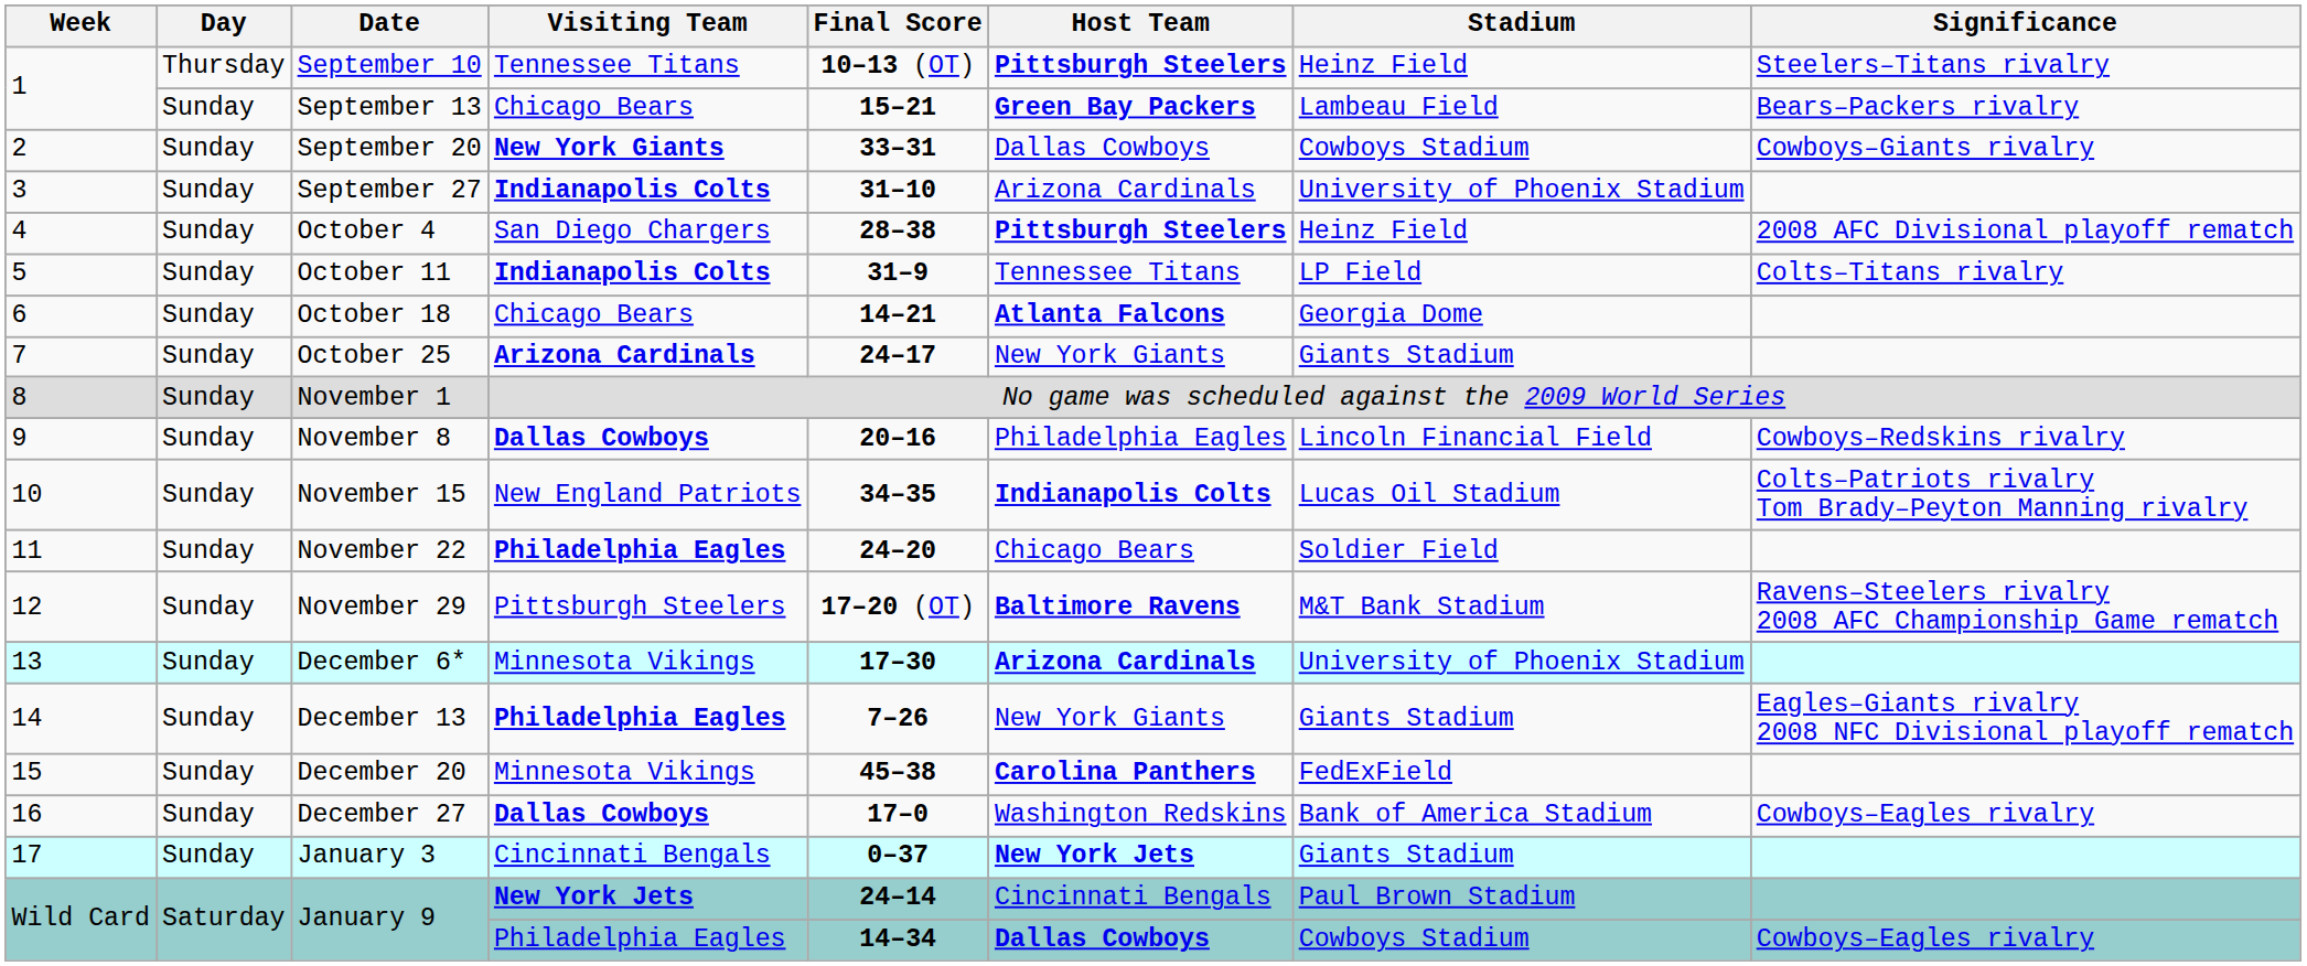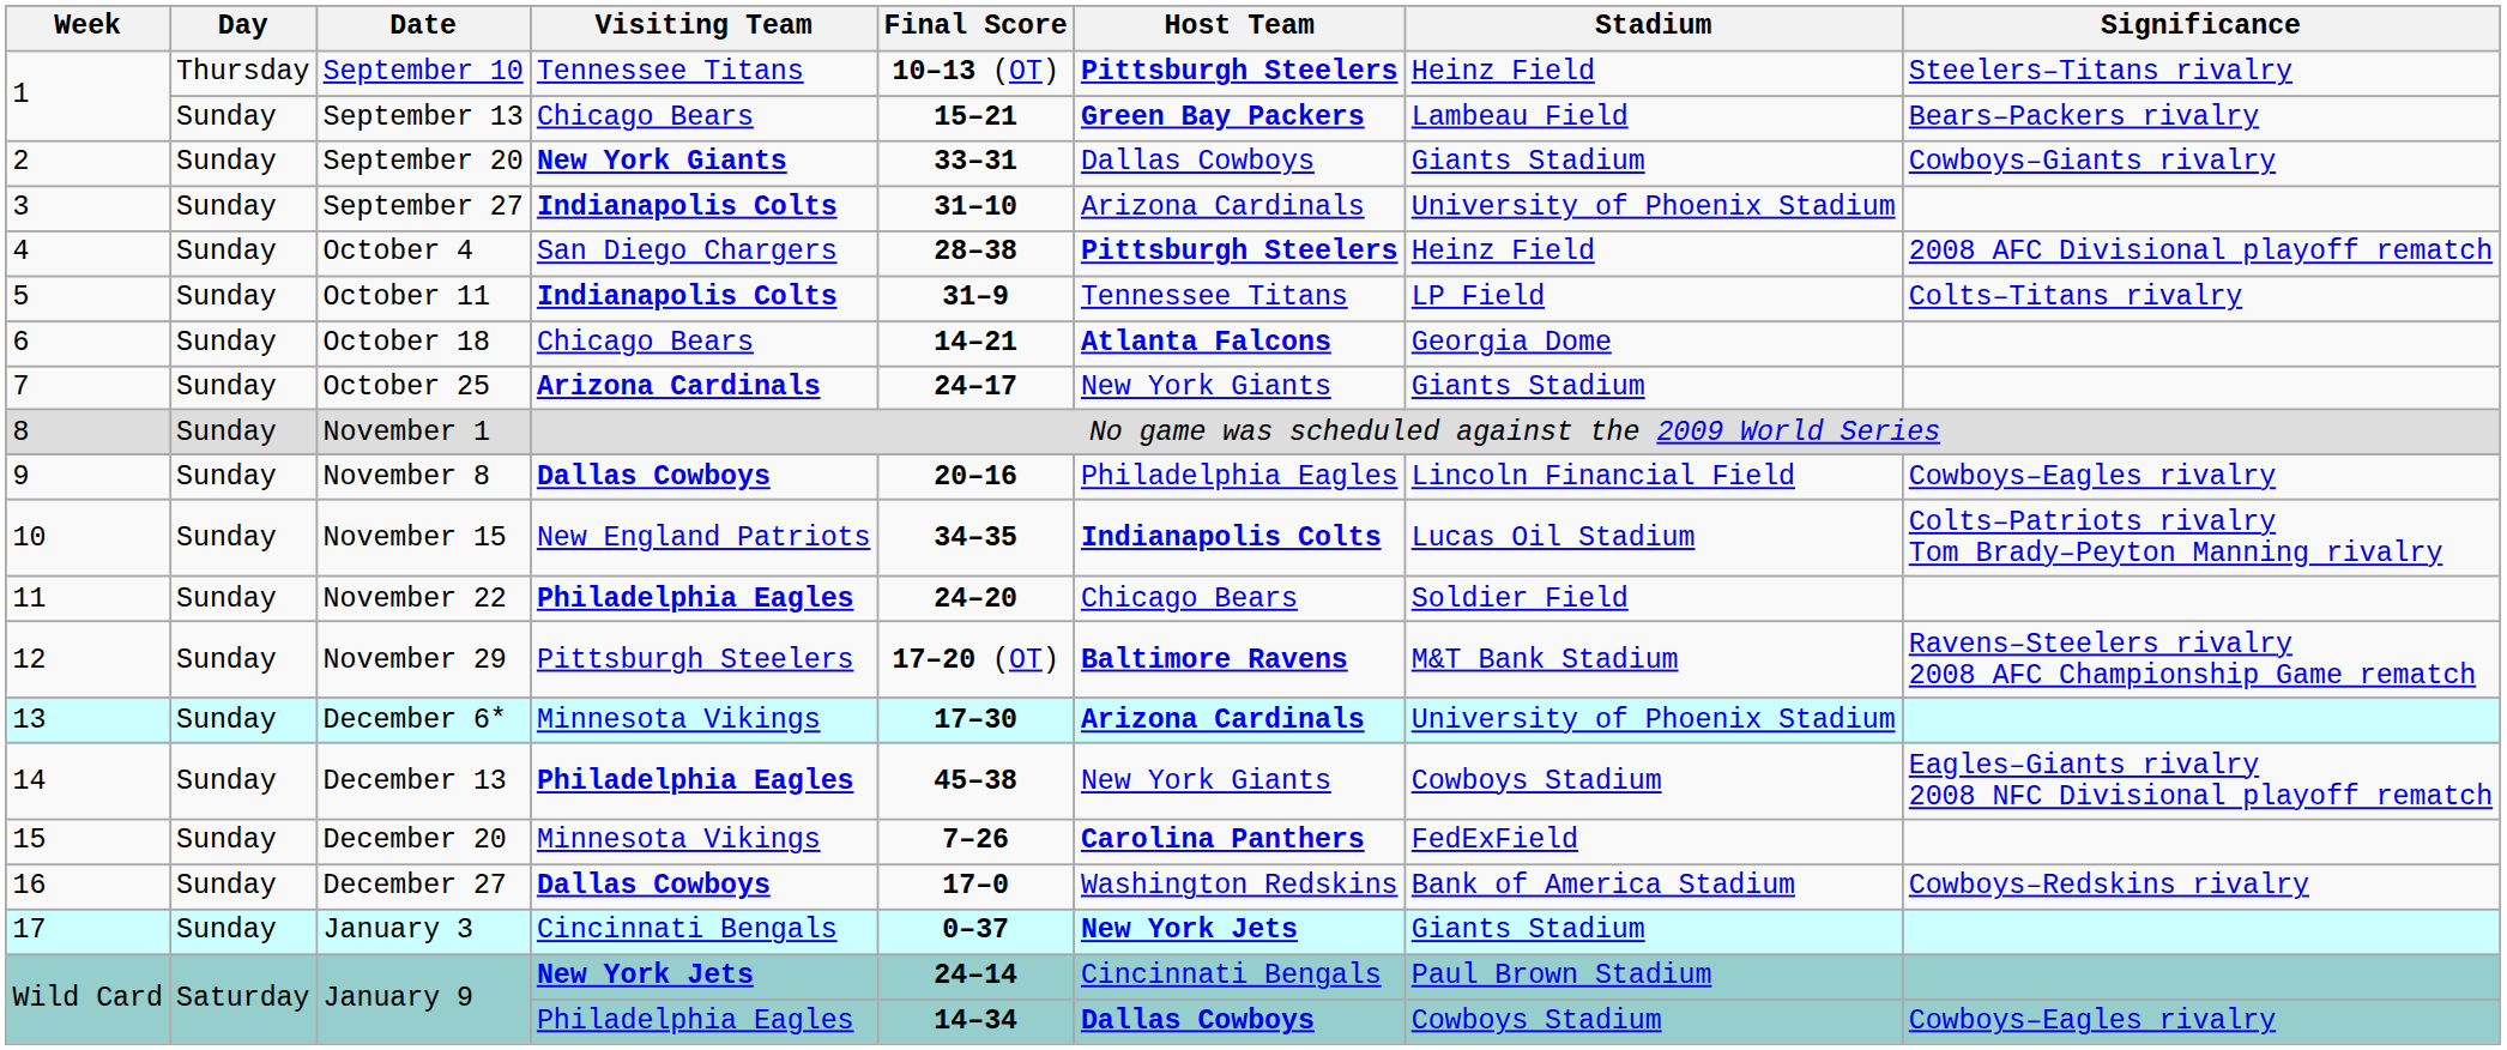 <table class="wikitable" style="font-size: 95%;">
 <tr>
 <th>Week</th>
 <th>Day</th>
 <th>Date</th>
 <th>Visiting Team</th>
 <th>Final Score</th>
 <th>Host Team</th>
 <th>Stadium</th>
 <th>Significance</th>
 </tr>
 <tr>
 <td rowspan="2">1</td>
 <td>Thursday</td>
 <td><a href='#'>September 10</a></td>
 <td><a href='#'>Tennessee Titans</a></td>
 <td align="center"><strong>10–13</strong> (<a href='#'>OT</a>)</td>
 <td><strong><a href='#'>Pittsburgh Steelers</a></strong></td>
 <td><a href='#'>Heinz Field</a></td>
 <td><a href='#'>Steelers–Titans rivalry</a></td>
 </tr>
 <tr>
 <td>Sunday</td>
 <td>September 13</td>
 <td><a href='#'>Chicago Bears</a></td>
 <td align="center"><strong>15–21</strong></td>
 <td><strong><a href='#'>Green Bay Packers</a></strong></td>
 <td><a href='#'>Lambeau Field</a></td>
 <td><a href='#'>Bears–Packers rivalry</a></td>
 </tr>
 <tr>
 <td>2</td>
 <td>Sunday</td>
 <td>September 20</td>
 <td><strong><a href='#'>New York Giants</a></strong></td>
 <td align="center"><strong>33–31</strong></td>
 <td><a href='#'>Dallas Cowboys</a></td>
-<td><a href='#'>Cowboys Stadium</a></td>
+<td><a href='#'>Giants Stadium</a></td>
 <td><a href='#'>Cowboys–Giants rivalry</a></td>
 </tr>
 <tr>
 <td>3</td>
 <td>Sunday</td>
 <td>September 27</td>
 <td><strong><a href='#'>Indianapolis Colts</a></strong></td>
 <td align="center"><strong>31–10</strong></td>
 <td><a href='#'>Arizona Cardinals</a></td>
 <td><a href='#'>University of Phoenix Stadium</a></td>
 <td></td>
 </tr>
 <tr>
 <td>4</td>
 <td>Sunday</td>
 <td>October 4</td>
 <td><a href='#'>San Diego Chargers</a></td>
 <td align="center"><strong>28–38</strong></td>
 <td><strong><a href='#'>Pittsburgh Steelers</a></strong></td>
 <td><a href='#'>Heinz Field</a></td>
 <td><a href='#'>2008 AFC Divisional playoff rematch</a></td>
 </tr>
 <tr>
 <td>5</td>
 <td>Sunday</td>
 <td>October 11</td>
 <td><strong><a href='#'>Indianapolis Colts</a></strong></td>
 <td align="center"><strong>31–9</strong></td>
 <td><a href='#'>Tennessee Titans</a></td>
 <td><a href='#'>LP Field</a></td>
 <td><a href='#'>Colts–Titans rivalry</a></td>
 </tr>
 <tr>
 <td>6</td>
 <td>Sunday</td>
 <td>October 18</td>
 <td><a href='#'>Chicago Bears</a></td>
 <td align="center"><strong>14–21</strong></td>
 <td><strong><a href='#'>Atlanta Falcons</a></strong></td>
 <td><a href='#'>Georgia Dome</a></td>
 <td></td>
 </tr>
 <tr>
 <td>7</td>
 <td>Sunday</td>
 <td>October 25</td>
 <td><strong><a href='#'>Arizona Cardinals</a></strong></td>
 <td align="center"><strong>24–17</strong></td>
 <td><a href='#'>New York Giants</a></td>
 <td><a href='#'>Giants Stadium</a></td>
 <td></td>
 </tr>
 <tr bgcolor="#ddd">
 <td>8</td>
 <td>Sunday</td>
 <td>November 1</td>
 <td colspan="5" align="center"><em>No game was scheduled against the <a href='#'>2009 World Series</a></em></td>
 </tr>
 <tr>
 <td>9</td>
 <td>Sunday</td>
 <td>November 8</td>
 <td><strong><a href='#'>Dallas Cowboys</a></strong></td>
 <td align="center"><strong>20–16</strong></td>
 <td><a href='#'>Philadelphia Eagles</a></td>
 <td><a href='#'>Lincoln Financial Field</a></td>
-<td><a href='#'>Cowboys–Redskins rivalry</a></td>
+<td><a href='#'>Cowboys–Eagles rivalry</a></td>
 </tr>
 <tr>
 <td>10</td>
 <td>Sunday</td>
 <td>November 15</td>
 <td><a href='#'>New England Patriots</a></td>
 <td align="center"><strong>34–35</strong></td>
 <td><strong><a href='#'>Indianapolis Colts</a></strong></td>
 <td><a href='#'>Lucas Oil Stadium</a></td>
 <td><a href='#'>Colts–Patriots rivalry</a><br><a href='#'>Tom Brady–Peyton Manning rivalry</a></td>
 </tr>
 <tr>
 <td>11</td>
 <td>Sunday</td>
 <td>November 22</td>
 <td><strong><a href='#'>Philadelphia Eagles</a></strong></td>
 <td align="center"><strong>24–20</strong></td>
 <td><a href='#'>Chicago Bears</a></td>
 <td><a href='#'>Soldier Field</a></td>
 <td></td>
 </tr>
 <tr>
 <td>12</td>
 <td>Sunday</td>
 <td>November 29</td>
 <td><a href='#'>Pittsburgh Steelers</a></td>
 <td align="center"><strong>17–20</strong> (<a href='#'>OT</a>)</td>
 <td><strong><a href='#'>Baltimore Ravens</a></strong></td>
 <td><a href='#'>M&T Bank Stadium</a></td>
 <td><a href='#'>Ravens–Steelers rivalry</a><br><a href='#'>2008 AFC Championship Game rematch</a></td>
 </tr>
 <tr bgcolor="#ccffff">
 <td>13</td>
 <td>Sunday</td>
 <td>December 6*</td>
 <td><a href='#'>Minnesota Vikings</a></td>
 <td align="center"><strong>17–30</strong></td>
 <td><strong><a href='#'>Arizona Cardinals</a></strong></td>
 <td><a href='#'>University of Phoenix Stadium</a></td>
 <td></td>
 </tr>
 <tr>
 <td>14</td>
 <td>Sunday</td>
 <td>December 13</td>
 <td><strong><a href='#'>Philadelphia Eagles</a></strong></td>
-<td align="center"><strong>7–26</strong></td>
+<td align="center"><strong>45–38</strong></td>
 <td><a href='#'>New York Giants</a></td>
-<td><a href='#'>Giants Stadium</a></td>
+<td><a href='#'>Cowboys Stadium</a></td>
 <td><a href='#'>Eagles–Giants rivalry</a><br><a href='#'>2008 NFC Divisional playoff rematch</a></td>
 </tr>
 <tr>
 <td>15</td>
 <td>Sunday</td>
 <td>December 20</td>
 <td><a href='#'>Minnesota Vikings</a></td>
-<td align="center"><strong>45–38</strong></td>
+<td align="center"><strong>7–26</strong></td>
 <td><strong><a href='#'>Carolina Panthers</a></strong></td>
 <td><a href='#'>FedExField</a></td>
 <td></td>
 </tr>
 <tr>
 <td>16</td>
 <td>Sunday</td>
 <td>December 27</td>
 <td><strong><a href='#'>Dallas Cowboys</a></strong></td>
 <td align="center"><strong>17–0</strong></td>
 <td><a href='#'>Washington Redskins</a></td>
 <td><a href='#'>Bank of America Stadium</a></td>
-<td><a href='#'>Cowboys–Eagles rivalry</a></td>
+<td><a href='#'>Cowboys–Redskins rivalry</a></td>
 </tr>
 <tr bgcolor="#ccffff">
 <td>17</td>
 <td>Sunday</td>
 <td>January 3</td>
 <td><a href='#'>Cincinnati Bengals</a></td>
 <td align="center"><strong>0–37</strong></td>
 <td><strong><a href='#'>New York Jets</a></strong></td>
 <td><a href='#'>Giants Stadium</a></td>
 <td></td>
 </tr>
 <tr bgcolor="#96cdcd">
 <td rowspan="2">Wild Card</td>
 <td rowspan="2">Saturday</td>
 <td rowspan="2">January 9</td>
 <td><strong><a href='#'>New York Jets</a></strong></td>
 <td align="center"><strong>24–14</strong></td>
 <td><a href='#'>Cincinnati Bengals</a></td>
 <td><a href='#'>Paul Brown Stadium</a></td>
 <td></td>
 </tr>
 <tr bgcolor="#96cdcd">
 <td><a href='#'>Philadelphia Eagles</a></td>
 <td align="center"><strong>14–34</strong></td>
 <td><strong><a href='#'>Dallas Cowboys</a></strong></td>
 <td><a href='#'>Cowboys Stadium</a></td>
 <td><a href='#'>Cowboys–Eagles rivalry</a></td>
 </tr>
 <tr>
 </tr>
 </table>
